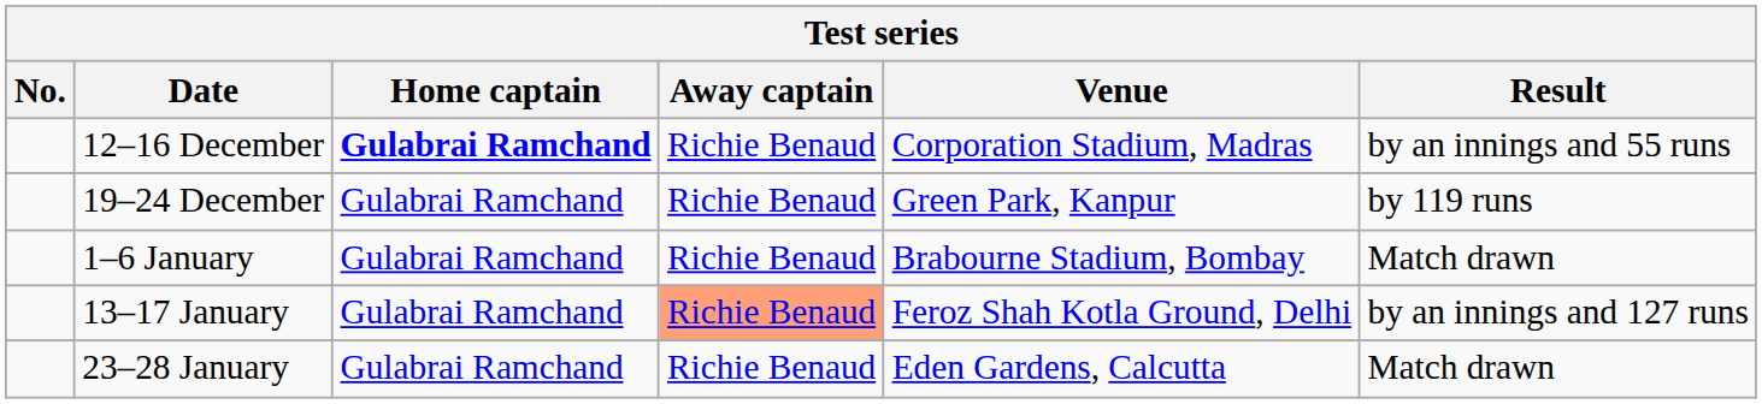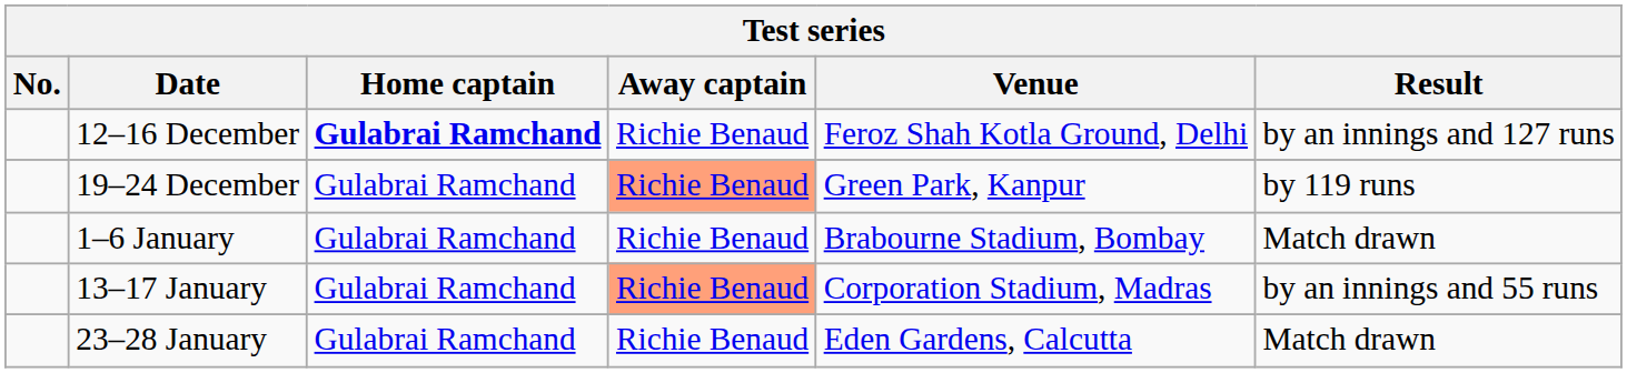 <table class="wikitable">
 <tr>
 <th colspan="9">Test series</th>
 </tr>
 <tr>
 <th>No.</th>
 <th>Date</th>
 <th>Home captain</th>
 <th>Away captain</th>
 <th>Venue</th>
 <th>Result</th>
 </tr>
 <tr>
 <td></td>
 <td>12–16 December</td>
 <td><strong><a href='#'>Gulabrai Ramchand</a></strong></td>
 <td><a href='#'>Richie Benaud</a></td>
-<td><a href='#'>Corporation Stadium</a>, <a href='#'>Madras</a></td>
-<td> by an innings and 55 runs</td>
+<td><a href='#'>Feroz Shah Kotla Ground</a>, <a href='#'>Delhi</a></td>
+<td> by an innings and 127 runs</td>
 </tr>
 <tr>
 <td></td>
 <td>19–24 December</td>
 <td><a href='#'>Gulabrai Ramchand</a></td>
-<td><a href='#'>Richie Benaud</a></td>
+<td style="background: lightsalmon;"><a href='#'>Richie Benaud</a></td>
 <td><a href='#'>Green Park</a>, <a href='#'>Kanpur</a></td>
 <td> by 119 runs</td>
 </tr>
 <tr>
 <td></td>
 <td>1–6 January</td>
 <td><a href='#'>Gulabrai Ramchand</a></td>
 <td><a href='#'>Richie Benaud</a></td>
 <td><a href='#'>Brabourne Stadium</a>, <a href='#'>Bombay</a></td>
 <td>Match drawn</td>
 </tr>
 <tr>
 <td></td>
 <td>13–17 January</td>
 <td><a href='#'>Gulabrai Ramchand</a></td>
 <td style="background: lightsalmon;"><a href='#'>Richie Benaud</a></td>
-<td><a href='#'>Feroz Shah Kotla Ground</a>, <a href='#'>Delhi</a></td>
-<td> by an innings and 127 runs</td>
+<td><a href='#'>Corporation Stadium</a>, <a href='#'>Madras</a></td>
+<td> by an innings and 55 runs</td>
 </tr>
 <tr>
 <td></td>
 <td>23–28 January</td>
 <td><a href='#'>Gulabrai Ramchand</a></td>
 <td><a href='#'>Richie Benaud</a></td>
 <td><a href='#'>Eden Gardens</a>, <a href='#'>Calcutta</a></td>
 <td>Match drawn</td>
 </tr>
 </table>
